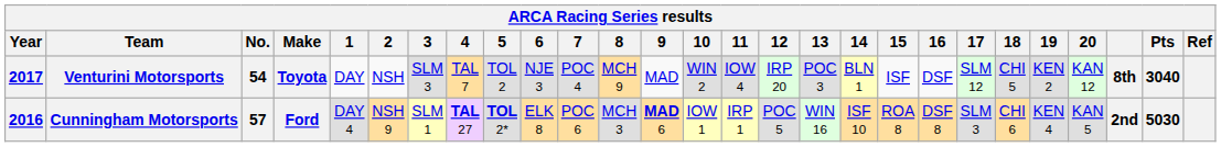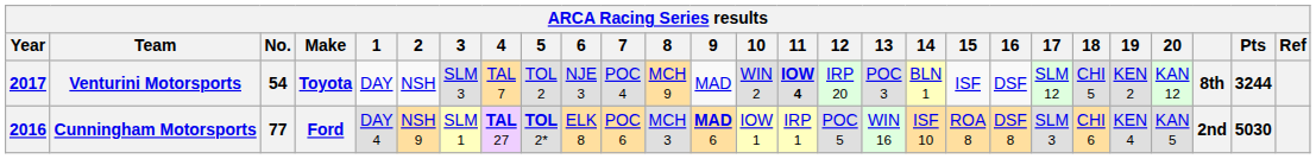 <table class="wikitable" style="text-align:center; font-size:75%">
 <tr>
 <th colspan=45><a href='#'>ARCA Racing Series</a> results</th>
 </tr>
 <tr>
 <th>Year</th>
 <th>Team</th>
 <th>No.</th>
 <th>Make</th>
 <th>1</th>
 <th>2</th>
 <th>3</th>
 <th>4</th>
 <th>5</th>
 <th>6</th>
 <th>7</th>
 <th>8</th>
 <th>9</th>
 <th>10</th>
 <th>11</th>
 <th>12</th>
 <th>13</th>
 <th>14</th>
 <th>15</th>
 <th>16</th>
 <th>17</th>
 <th>18</th>
 <th>19</th>
 <th>20</th>
 <th></th>
 <th>Pts</th>
 <th>Ref</th>
 </tr>
 <tr>
 <th><a href='#'>2017</a></th>
 <th><a href='#'>Venturini Motorsports</a></th>
 <th>54</th>
 <th><a href='#'>Toyota</a></th>
 <td><a href='#'>DAY</a></td>
 <td><a href='#'>NSH</a></td>
 <td style="background:#DFDFDF;"><a href='#'>SLM</a><br><small>3</small></td>
 <td style="background:#FFDF9F;"><a href='#'>TAL</a><br><small>7</small></td>
 <td style="background:#DFDFDF;"><a href='#'>TOL</a><br><small>2</small></td>
 <td style="background:#DFDFDF;"><a href='#'>NJE</a><br><small>3</small></td>
 <td style="background:#DFDFDF;"><a href='#'>POC</a><br><small>4</small></td>
 <td style="background:#FFDF9F;"><a href='#'>MCH</a><br><small>9</small></td>
 <td><a href='#'>MAD</a></td>
 <td style="background:#DFDFDF;"><a href='#'>WIN</a><br><small>2</small></td>
-<td style="background:#DFDFDF;"><a href='#'>IOW</a><br><small>4</small></td>
+<td style="background:#DFDFDF;"><strong><a href='#'>IOW</a><br><small>4</small></strong></td>
 <td style="background:#DFFFDF;"><a href='#'>IRP</a><br><small>20</small></td>
 <td style="background:#DFDFDF;"><a href='#'>POC</a><br><small>3</small></td>
 <td style="background:#FFFFBF;"><a href='#'>BLN</a><br><small>1</small></td>
 <td><a href='#'>ISF</a></td>
 <td><a href='#'>DSF</a></td>
 <td style="background:#DFFFDF;"><a href='#'>SLM</a><br><small>12</small></td>
 <td style="background:#DFDFDF;"><a href='#'>CHI</a><br><small>5</small></td>
 <td style="background:#DFDFDF;"><a href='#'>KEN</a><br><small>2</small></td>
 <td style="background:#DFFFDF;"><a href='#'>KAN</a><br><small>12</small></td>
 <th>8th</th>
-<th>3040</th>
+<th>3244</th>
 <th></th>
 </tr>
 <tr>
 <th><a href='#'>2016</a></th>
 <th><a href='#'>Cunningham Motorsports</a></th>
-<th>57</th>
+<th>77</th>
 <th><a href='#'>Ford</a></th>
 <td style="background:#DFDFDF;"><a href='#'>DAY</a><br><small>4</small></td>
 <td style="background:#FFDF9F;"><a href='#'>NSH</a><br><small>9</small></td>
 <td style="background:#FFFFBF;"><a href='#'>SLM</a><br><small>1</small></td>
 <td style="background:#EFCFFF;"><strong><a href='#'>TAL</a></strong><br><small>27</small></td>
 <td style="background:#DFDFDF;"><strong><a href='#'>TOL</a></strong><br><small>2*</small></td>
 <td style="background:#FFDF9F;"><a href='#'>ELK</a><br><small>8</small></td>
 <td style="background:#FFDF9F;"><a href='#'>POC</a><br><small>6</small></td>
 <td style="background:#DFDFDF;"><a href='#'>MCH</a><br><small>3</small></td>
 <td style="background:#FFDF9F;"><strong><a href='#'>MAD</a></strong><br><small>6</small></td>
 <td style="background:#FFFFBF;"><a href='#'>IOW</a><br><small>1</small></td>
 <td style="background:#FFFFBF;"><a href='#'>IRP</a><br><small>1</small></td>
 <td style="background:#DFDFDF;"><a href='#'>POC</a><br><small>5</small></td>
 <td style="background:#DFFFDF;"><a href='#'>WIN</a><br><small>16</small></td>
 <td style="background:#FFDF9F;"><a href='#'>ISF</a><br><small>10</small></td>
 <td style="background:#FFDF9F;"><a href='#'>ROA</a><br><small>8</small></td>
 <td style="background:#FFDF9F;"><a href='#'>DSF</a><br><small>8</small></td>
 <td style="background:#DFDFDF;"><a href='#'>SLM</a><br><small>3</small></td>
 <td style="background:#FFDF9F;"><a href='#'>CHI</a><br><small>6</small></td>
 <td style="background:#DFDFDF;"><a href='#'>KEN</a><br><small>4</small></td>
 <td style="background:#DFDFDF;"><a href='#'>KAN</a><br><small>5</small></td>
 <th>2nd</th>
 <th>5030</th>
 <th></th>
 </tr>
 </table>
